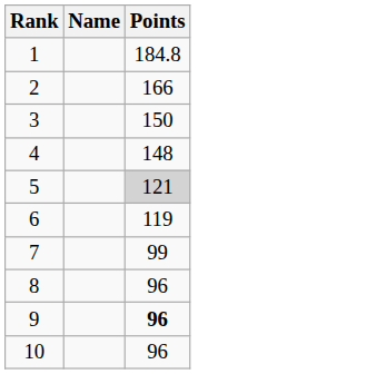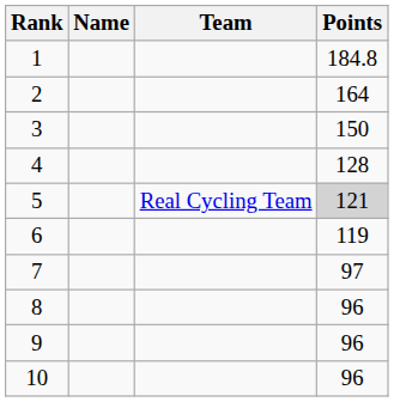 <table class="wikitable sortable">
 <tr>
 <th>Rank</th>
 <th>Name</th>
+<th>Team</th>
 <th>Points</th>
 </tr>
 <tr>
 <td align=center>1</td>
+<td></td>
 <td></td>
 <td align=center>184.8</td>
 </tr>
 <tr>
 <td align=center>2</td>
 <td></td>
-<td align=center>166</td>
+<td></td>
+<td align=center>164</td>
 </tr>
 <tr>
 <td align=center>3</td>
+<td></td>
 <td></td>
 <td align=center>150</td>
 </tr>
 <tr>
 <td align=center>4</td>
 <td></td>
-<td align=center>148</td>
+<td></td>
+<td align=center>128</td>
 </tr>
 <tr>
 <td align=center>5</td>
 <td></td>
+<td><a href='#'>Real Cycling Team</a></td>
 <td align=center style="background: lightgrey;">121</td>
 </tr>
 <tr>
 <td align=center>6</td>
+<td></td>
 <td></td>
 <td align=center>119</td>
 </tr>
 <tr>
 <td align=center>7</td>
 <td></td>
-<td align=center>99</td>
+<td></td>
+<td align=center>97</td>
 </tr>
 <tr>
 <td align=center>8</td>
+<td></td>
 <td></td>
 <td align=center>96</td>
 </tr>
 <tr>
 <td align=center>9</td>
 <td></td>
-<td align=center><strong>96</strong></td>
+<td></td>
+<td align=center>96</td>
 </tr>
 <tr>
 <td align=center>10</td>
 <td></td>
+<td></td>
 <td align=center>96</td>
 </tr>
 </table>
